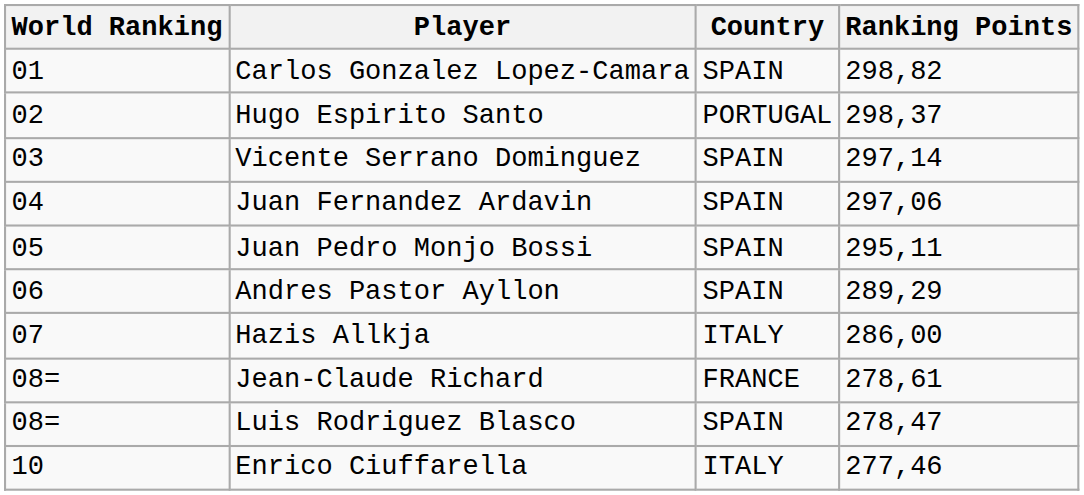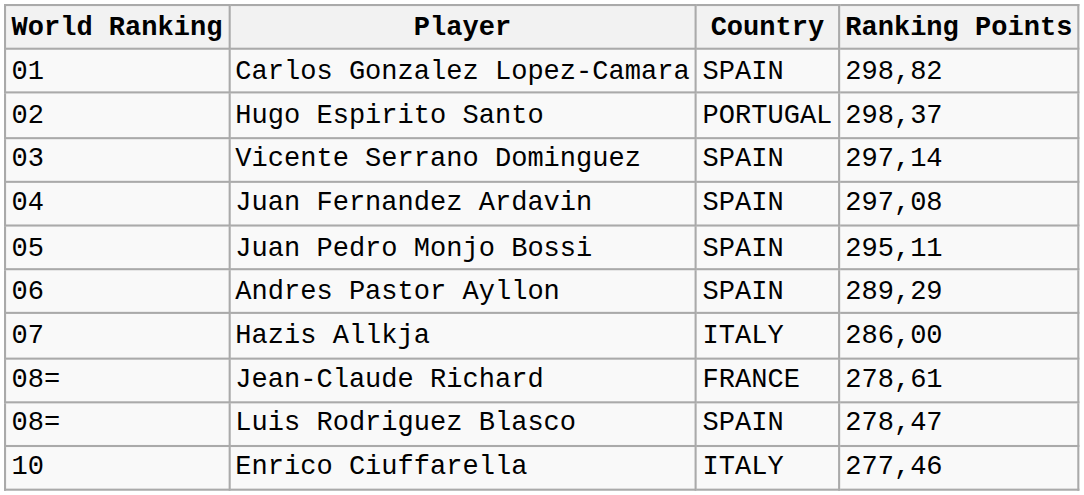 <table class="wikitable">
 <tr>
 <th>World Ranking</th>
 <th>Player</th>
 <th>Country</th>
 <th>Ranking Points</th>
 </tr>
 <tr>
 <td>01</td>
 <td>Carlos  Gonzalez Lopez-Camara</td>
 <td>SPAIN</td>
 <td>298,82</td>
 </tr>
 <tr>
 <td>02</td>
 <td>Hugo Espirito Santo</td>
 <td>PORTUGAL</td>
 <td>298,37</td>
 </tr>
 <tr>
 <td>03</td>
 <td>Vicente Serrano Dominguez</td>
 <td>SPAIN</td>
 <td>297,14</td>
 </tr>
 <tr>
 <td>04</td>
 <td>Juan Fernandez Ardavin</td>
 <td>SPAIN</td>
-<td>297,06</td>
+<td>297,08</td>
 </tr>
 <tr>
 <td>05</td>
 <td>Juan Pedro Monjo Bossi</td>
 <td>SPAIN</td>
 <td>295,11</td>
 </tr>
 <tr>
 <td>06</td>
 <td>Andres Pastor Ayllon</td>
 <td>SPAIN</td>
 <td>289,29</td>
 </tr>
 <tr>
 <td>07</td>
 <td>Hazis Allkja</td>
 <td>ITALY</td>
 <td>286,00</td>
 </tr>
 <tr>
 <td>08=</td>
 <td>Jean-Claude Richard</td>
 <td>FRANCE</td>
 <td>278,61</td>
 </tr>
 <tr>
 <td>08=</td>
 <td>Luis Rodriguez Blasco</td>
 <td>SPAIN</td>
 <td>278,47</td>
 </tr>
 <tr>
 <td>10</td>
 <td>Enrico Ciuffarella</td>
 <td>ITALY</td>
 <td>277,46</td>
 </tr>
 </table>
